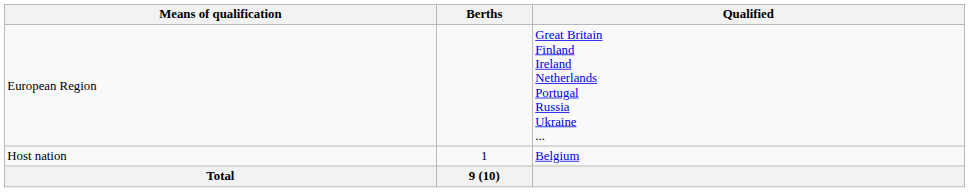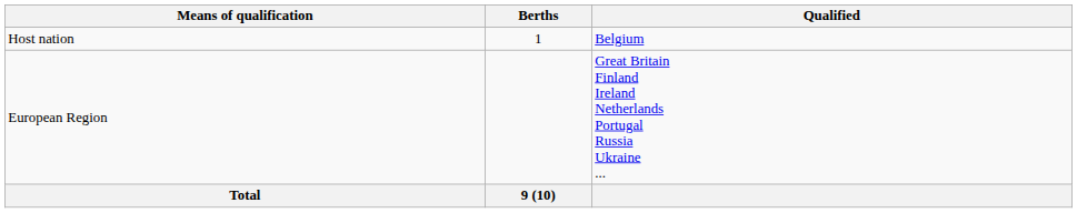 <table class="wikitable" style="width:95%;">
 <tr>
 <th width=45%>Means of qualification</th>
 <th width=10%>Berths</th>
 <th width=45%>Qualified</th>
 </tr>
 <tr>
+<td>Host nation</td>
+<td align=center>1</td>
+<td> <a href='#'>Belgium</a></td>
+</tr>
+<tr>
 <td>European Region</td>
 <td align=center></td>
 <td> <a href='#'>Great Britain</a><br> <a href='#'>Finland</a><br> <a href='#'>Ireland</a><br> <a href='#'>Netherlands</a><br> <a href='#'>Portugal</a><br> <a href='#'>Russia</a><br> <a href='#'>Ukraine</a><br>...</td>
-</tr>
-<tr>
-<td>Host nation</td>
-<td align=center>1</td>
-<td> <a href='#'>Belgium</a></td>
 </tr>
 <tr>
 <th>Total</th>
 <th>9 (10)</th>
 <th></th>
 </tr>
 </table>
